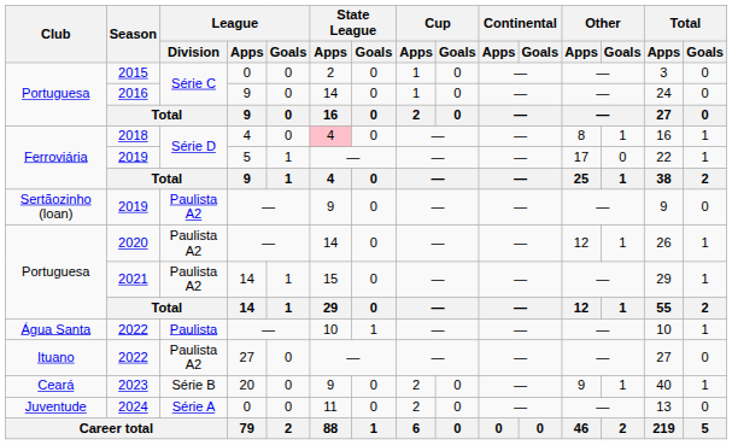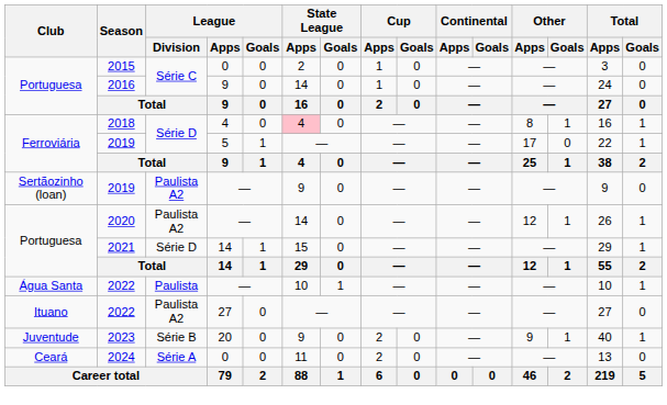 <table class="wikitable" style="text-align: center">
 <tr>
 <th rowspan="2">Club</th>
 <th rowspan="2">Season</th>
 <th colspan="3">League</th>
 <th colspan="2">State League</th>
 <th colspan="2">Cup</th>
 <th colspan="2">Continental</th>
 <th colspan="2">Other</th>
 <th colspan="2">Total</th>
 </tr>
 <tr>
 <th>Division</th>
 <th>Apps</th>
 <th>Goals</th>
 <th>Apps</th>
 <th>Goals</th>
 <th>Apps</th>
 <th>Goals</th>
 <th>Apps</th>
 <th>Goals</th>
 <th>Apps</th>
 <th>Goals</th>
 <th>Apps</th>
 <th>Goals</th>
 </tr>
 <tr>
 <td rowspan="3"><a href='#'>Portuguesa</a></td>
 <td><a href='#'>2015</a></td>
 <td rowspan="2"><a href='#'>Série C</a></td>
 <td>0</td>
 <td>0</td>
 <td>2</td>
 <td>0</td>
 <td>1</td>
 <td>0</td>
 <td colspan="2">—</td>
 <td colspan="2">—</td>
 <td>3</td>
 <td>0</td>
 </tr>
 <tr>
 <td><a href='#'>2016</a></td>
 <td>9</td>
 <td>0</td>
 <td>14</td>
 <td>0</td>
 <td>1</td>
 <td>0</td>
 <td colspan="2">—</td>
 <td colspan="2">—</td>
 <td>24</td>
 <td>0</td>
 </tr>
 <tr>
 <th colspan="2">Total</th>
 <th>9</th>
 <th>0</th>
 <th>16</th>
 <th>0</th>
 <th>2</th>
 <th>0</th>
 <th colspan="2">—</th>
 <th colspan="2">—</th>
 <th>27</th>
 <th>0</th>
 </tr>
 <tr>
 <td rowspan="3"><a href='#'>Ferroviária</a></td>
 <td><a href='#'>2018</a></td>
 <td rowspan="2"><a href='#'>Série D</a></td>
 <td>4</td>
 <td>0</td>
 <td style="background: pink;">4</td>
 <td>0</td>
 <td colspan="2">—</td>
 <td colspan="2">—</td>
 <td>8</td>
 <td>1</td>
 <td>16</td>
 <td>1</td>
 </tr>
 <tr>
 <td><a href='#'>2019</a></td>
 <td>5</td>
 <td>1</td>
 <td colspan="2">—</td>
 <td colspan="2">—</td>
 <td colspan="2">—</td>
 <td>17</td>
 <td>0</td>
 <td>22</td>
 <td>1</td>
 </tr>
 <tr>
 <th colspan="2">Total</th>
 <th>9</th>
 <th>1</th>
 <th>4</th>
 <th>0</th>
 <th colspan="2">—</th>
 <th colspan="2">—</th>
 <th>25</th>
 <th>1</th>
 <th>38</th>
 <th>2</th>
 </tr>
 <tr>
 <td><a href='#'>Sertãozinho</a> (loan)</td>
 <td><a href='#'>2019</a></td>
 <td><a href='#'>Paulista A2</a></td>
 <td colspan="2">—</td>
 <td>9</td>
 <td>0</td>
 <td colspan="2">—</td>
 <td colspan="2">—</td>
 <td colspan="2">—</td>
 <td>9</td>
 <td>0</td>
 </tr>
 <tr>
 <td rowspan="3">Portuguesa</td>
 <td><a href='#'>2020</a></td>
 <td>Paulista A2</td>
 <td colspan="2">—</td>
 <td>14</td>
 <td>0</td>
 <td colspan="2">—</td>
 <td colspan="2">—</td>
 <td>12</td>
 <td>1</td>
 <td>26</td>
 <td>1</td>
 </tr>
 <tr>
 <td><a href='#'>2021</a></td>
-<td>Paulista A2</td>
+<td>Série D</td>
 <td>14</td>
 <td>1</td>
 <td>15</td>
 <td>0</td>
 <td colspan="2">—</td>
 <td colspan="2">—</td>
 <td colspan="2">—</td>
 <td>29</td>
 <td>1</td>
 </tr>
 <tr>
 <th colspan="2">Total</th>
 <th>14</th>
 <th>1</th>
 <th>29</th>
 <th>0</th>
 <th colspan="2">—</th>
 <th colspan="2">—</th>
 <th>12</th>
 <th>1</th>
 <th>55</th>
 <th>2</th>
 </tr>
 <tr>
 <td><a href='#'>Água Santa</a></td>
 <td><a href='#'>2022</a></td>
 <td><a href='#'>Paulista</a></td>
 <td colspan="2">—</td>
 <td>10</td>
 <td>1</td>
 <td colspan="2">—</td>
 <td colspan="2">—</td>
 <td colspan="2">—</td>
 <td>10</td>
 <td>1</td>
 </tr>
 <tr>
 <td><a href='#'>Ituano</a></td>
 <td><a href='#'>2022</a></td>
 <td>Paulista A2</td>
 <td>27</td>
 <td>0</td>
 <td colspan="2">—</td>
 <td colspan="2">—</td>
 <td colspan="2">—</td>
 <td colspan="2">—</td>
 <td>27</td>
 <td>0</td>
 </tr>
 <tr>
-<td><a href='#'>Ceará</a></td>
+<td><a href='#'>Juventude</a></td>
 <td><a href='#'>2023</a></td>
 <td>Série B</td>
 <td>20</td>
 <td>0</td>
 <td>9</td>
 <td>0</td>
 <td>2</td>
 <td>0</td>
 <td colspan="2">—</td>
 <td>9</td>
 <td>1</td>
 <td>40</td>
 <td>1</td>
 </tr>
 <tr>
-<td><a href='#'>Juventude</a></td>
+<td><a href='#'>Ceará</a></td>
 <td><a href='#'>2024</a></td>
 <td><a href='#'>Série A</a></td>
 <td>0</td>
 <td>0</td>
 <td>11</td>
 <td>0</td>
 <td>2</td>
 <td>0</td>
 <td colspan="2">—</td>
 <td colspan="2">—</td>
 <td>13</td>
 <td>0</td>
 </tr>
 <tr>
 <th colspan="3"><strong>Career total</strong></th>
 <th>79</th>
 <th>2</th>
 <th>88</th>
 <th>1</th>
 <th>6</th>
 <th>0</th>
 <th>0</th>
 <th>0</th>
 <th>46</th>
 <th>2</th>
 <th>219</th>
 <th>5</th>
 </tr>
 </table>
